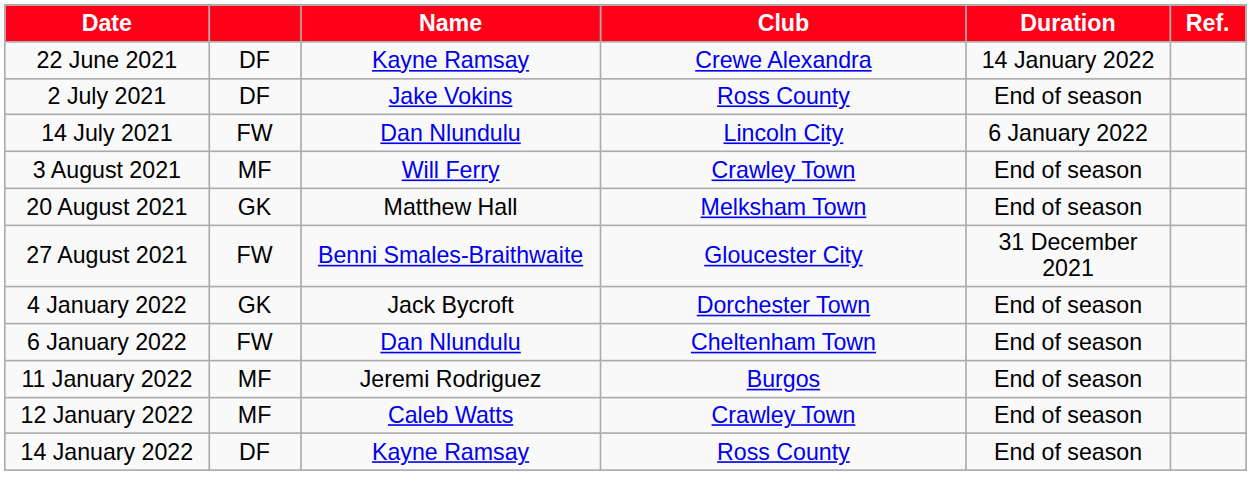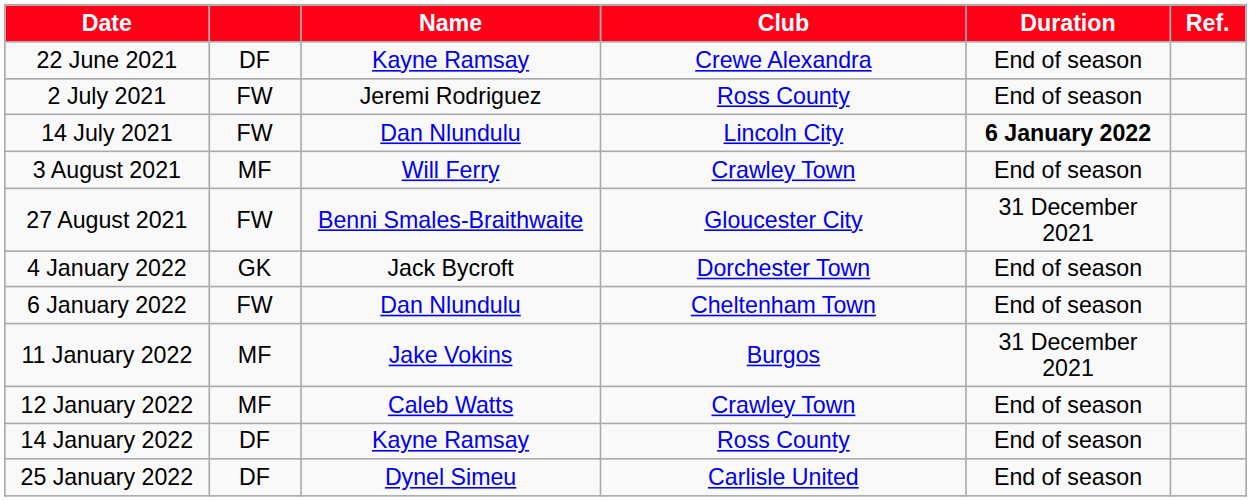 <table class="wikitable" style="text-align:center; font-size:90%; ">
 <tr>
 <th style="background:#FF0018; color:#FFFFFF; width:120px;">Date</th>
 <th style="background:#FF0018; color:#FFFFFF; width:50px;"></th>
 <th style="background:#FF0018; color:#FFFFFF; width:180px;">Name</th>
 <th style="background:#FF0018; color:#FFFFFF; width:220px;">Club</th>
 <th style="background:#FF0018; color:#FFFFFF; width:120px;">Duration</th>
 <th style="background:#FF0018; color:#FFFFFF; width:40px;">Ref.</th>
 </tr>
 <tr>
 <td>22 June 2021</td>
 <td align="center">DF</td>
 <td> <a href='#'>Kayne Ramsay</a></td>
 <td> <a href='#'>Crewe Alexandra</a></td>
-<td>14 January 2022</td>
+<td>End of season</td>
 <td align="center"></td>
 </tr>
 <tr>
 <td>2 July 2021</td>
-<td align="center">DF</td>
-<td> <a href='#'>Jake Vokins</a></td>
+<td align="center">FW</td>
+<td> Jeremi Rodriguez</td>
 <td> <a href='#'>Ross County</a></td>
 <td>End of season</td>
 <td align="center"></td>
 </tr>
 <tr>
 <td>14 July 2021</td>
 <td align="center">FW</td>
 <td> <a href='#'>Dan Nlundulu</a></td>
 <td> <a href='#'>Lincoln City</a></td>
-<td>6 January 2022</td>
+<td><strong>6 January 2022</strong></td>
 <td align="center"></td>
 </tr>
 <tr>
 <td>3 August 2021</td>
 <td align="center">MF</td>
 <td> <a href='#'>Will Ferry</a></td>
 <td> <a href='#'>Crawley Town</a></td>
-<td>End of season</td>
-<td align="center"></td>
-</tr>
-<tr>
-<td>20 August 2021</td>
-<td align="center">GK</td>
-<td> Matthew Hall</td>
-<td> <a href='#'>Melksham Town</a></td>
 <td>End of season</td>
 <td align="center"></td>
 </tr>
 <tr>
 <td>27 August 2021</td>
 <td align="center">FW</td>
 <td> <a href='#'>Benni Smales-Braithwaite</a></td>
 <td> <a href='#'>Gloucester City</a></td>
 <td>31 December 2021</td>
 <td align="center"></td>
 </tr>
 <tr>
 <td>4 January 2022</td>
 <td align="center">GK</td>
 <td> Jack Bycroft</td>
 <td> <a href='#'>Dorchester Town</a></td>
 <td>End of season</td>
 <td align="center"></td>
 </tr>
 <tr>
 <td>6 January 2022</td>
 <td align="center">FW</td>
 <td> <a href='#'>Dan Nlundulu</a></td>
 <td> <a href='#'>Cheltenham Town</a></td>
 <td>End of season</td>
 <td align="center"></td>
 </tr>
 <tr>
 <td>11 January 2022</td>
 <td>MF</td>
-<td> Jeremi Rodriguez</td>
+<td> <a href='#'>Jake Vokins</a></td>
 <td> <a href='#'>Burgos</a></td>
-<td>End of season</td>
+<td>31 December 2021</td>
 <td align="center"></td>
 </tr>
 <tr>
 <td>12 January 2022</td>
 <td>MF</td>
 <td> <a href='#'>Caleb Watts</a></td>
 <td> <a href='#'>Crawley Town</a></td>
 <td>End of season</td>
 <td align="center"></td>
 </tr>
 <tr>
 <td>14 January 2022</td>
 <td>DF</td>
 <td> <a href='#'>Kayne Ramsay</a></td>
 <td> <a href='#'>Ross County</a></td>
 <td>End of season</td>
 <td align="center"></td>
 </tr>
+<tr>
+<td>25 January 2022</td>
+<td>DF</td>
+<td> <a href='#'>Dynel Simeu</a></td>
+<td> <a href='#'>Carlisle United</a></td>
+<td>End of season</td>
+<td align="center"></td>
+</tr>
 </table>
